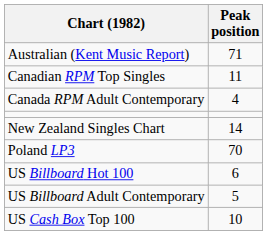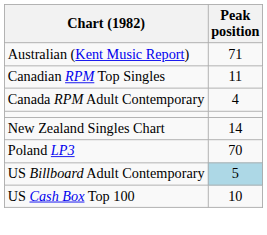 <table class="wikitable sortable">
 <tr>
 <th>Chart (1982)</th>
 <th>Peak<br>position</th>
 </tr>
 <tr>
 <td>Australian (<a href='#'>Kent Music Report</a>)</td>
 <td align="center">71</td>
 </tr>
 <tr>
 <td>Canadian <em><a href='#'>RPM</a></em> Top Singles</td>
 <td align="center">11</td>
 </tr>
 <tr>
 <td>Canada <em>RPM</em> Adult Contemporary</td>
 <td style="text-align:center;">4</td>
 </tr>
 <tr>
 <td></td>
 </tr>
 <tr>
 <td>New Zealand Singles Chart</td>
 <td align="center">14</td>
 </tr>
 <tr>
 <td>Poland <em><a href='#'>LP3</a></em></td>
 <td align="center">70</td>
 </tr>
 <tr>
-<td>US <a href='#'><em>Billboard</em> Hot 100</a></td>
-<td align="center">6</td>
-</tr>
-<tr>
 <td>US <em>Billboard</em> Adult Contemporary</td>
-<td align="center">5</td>
+<td align="center" style="background: lightblue;">5</td>
 </tr>
 <tr>
 <td>US <a href='#'><em>Cash Box</em></a> Top 100</td>
 <td align="center">10</td>
 </tr>
 </table>
